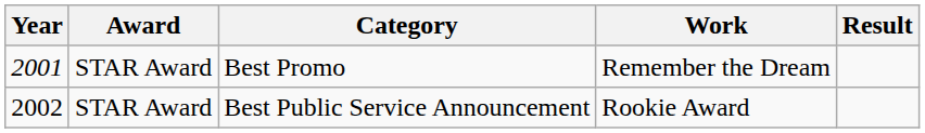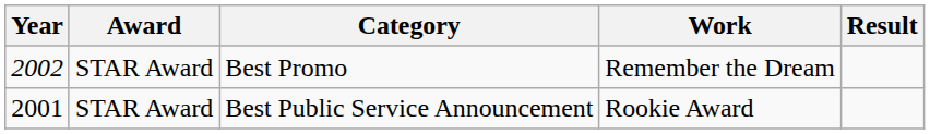 <table class="wikitable sortable">
 <tr>
 <th>Year</th>
 <th>Award</th>
 <th class="unsortable">Category</th>
 <th class="unsortable">Work</th>
 <th class="unsortable">Result</th>
 </tr>
 <tr>
-<td><em>2001</em></td>
+<td><em>2002</em></td>
 <td>STAR Award</td>
 <td>Best Promo</td>
 <td>Remember the Dream</td>
 <td></td>
 </tr>
 <tr>
-<td>2002</td>
+<td>2001</td>
 <td>STAR Award</td>
 <td>Best Public Service Announcement</td>
 <td>Rookie Award</td>
 <td></td>
 </tr>
 </table>
